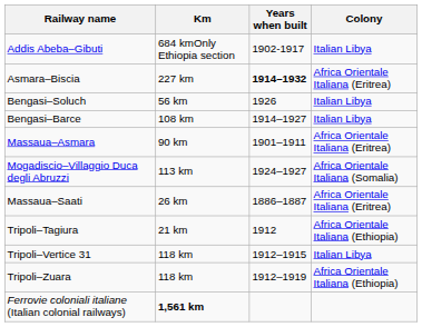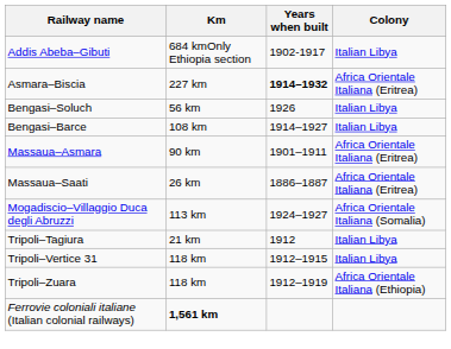 <table class=wikitable style="text-align:left">
 <tr>
 <th>Railway name</th>
 <th>Km</th>
 <th>Years when built</th>
 <th>Colony</th>
 </tr>
 <tr>
 <td><a href='#'>Addis Abeba–Gibuti</a></td>
 <td>684 kmOnly Ethiopia section</td>
 <td>1902-1917</td>
 <td> <a href='#'>Italian Libya</a></td>
 </tr>
 <tr>
 <td>Asmara–Biscia</td>
 <td>227 km</td>
 <td><strong>1914–1932</strong></td>
 <td> <a href='#'>Africa Orientale Italiana</a> (Eritrea)</td>
 </tr>
 <tr>
 <td>Bengasi–Soluch</td>
 <td>56 km</td>
 <td>1926</td>
 <td> <a href='#'>Italian Libya</a></td>
 </tr>
 <tr>
 <td>Bengasi–Barce</td>
 <td>108 km</td>
 <td>1914–1927</td>
 <td> <a href='#'>Italian Libya</a></td>
 </tr>
 <tr>
 <td><a href='#'>Massaua–Asmara</a></td>
 <td>90 km</td>
 <td>1901–1911</td>
 <td> <a href='#'>Africa Orientale Italiana</a> (Eritrea)</td>
 </tr>
 <tr>
+<td>Massaua–Saati</td>
+<td>26 km</td>
+<td>1886–1887</td>
+<td> <a href='#'>Africa Orientale Italiana</a> (Eritrea)</td>
+</tr>
+<tr>
 <td><a href='#'>Mogadiscio–Villaggio Duca degli Abruzzi</a></td>
 <td>113 km</td>
 <td>1924–1927</td>
 <td> <a href='#'>Africa Orientale Italiana</a> (Somalia)</td>
 </tr>
 <tr>
-<td>Massaua–Saati</td>
-<td>26 km</td>
-<td>1886–1887</td>
-<td> <a href='#'>Africa Orientale Italiana</a> (Eritrea)</td>
-</tr>
-<tr>
 <td>Tripoli–Tagiura</td>
 <td>21 km</td>
 <td>1912</td>
-<td> <a href='#'>Africa Orientale Italiana</a> (Ethiopia)</td>
+<td> <a href='#'>Italian Libya</a></td>
 </tr>
 <tr>
 <td>Tripoli–Vertice 31</td>
 <td>118 km</td>
 <td>1912–1915</td>
 <td> <a href='#'>Italian Libya</a></td>
 </tr>
 <tr>
 <td>Tripoli–Zuara</td>
 <td>118 km</td>
 <td>1912–1919</td>
 <td> <a href='#'>Africa Orientale Italiana</a> (Ethiopia)</td>
 </tr>
 <tr>
 <td><em>Ferrovie coloniali italiane</em> (Italian colonial railways)</td>
 <td><strong>1,561 km</strong></td>
 <td></td>
 <td></td>
 </tr>
 </table>
